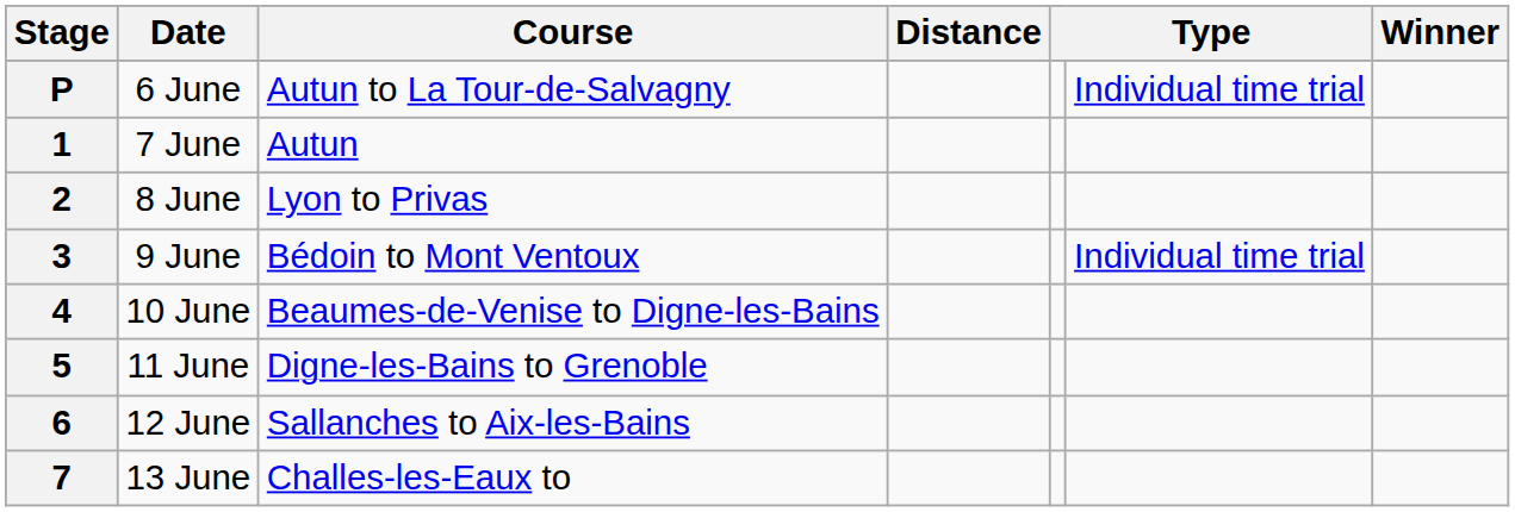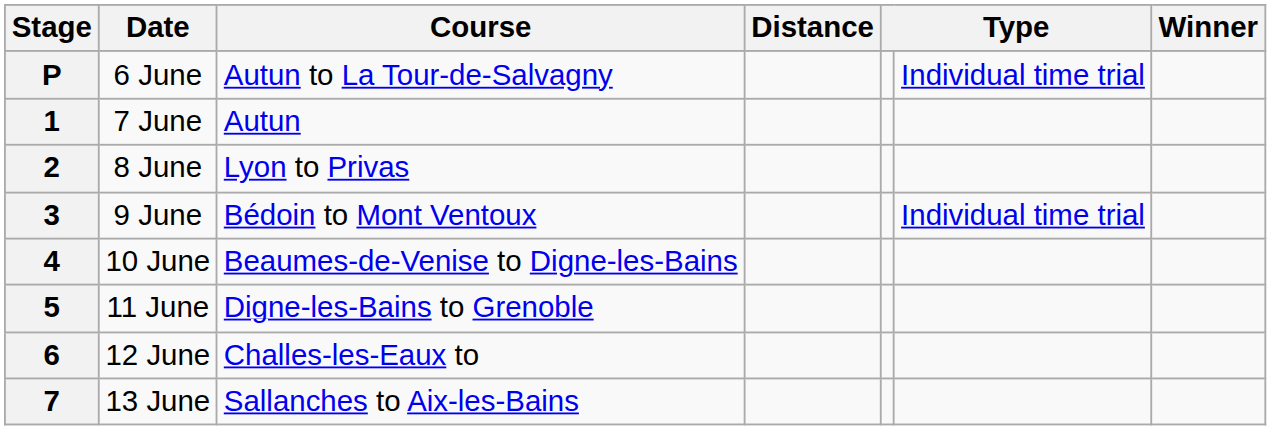 <table class="wikitable">
 <tr>
 <th>Stage</th>
 <th>Date</th>
 <th>Course</th>
 <th>Distance</th>
 <th scope="col" colspan="2">Type</th>
 <th>Winner</th>
 </tr>
 <tr>
 <th scope="row" style="text-align:center;">P</th>
 <td style="text-align:center;">6 June</td>
 <td><a href='#'>Autun</a> to <a href='#'>La Tour-de-Salvagny</a></td>
 <td style="text-align:center;"></td>
 <td></td>
 <td><a href='#'>Individual time trial</a></td>
 <td><s></s></td>
 </tr>
 <tr>
 <th scope="row" style="text-align:center;">1</th>
 <td style="text-align:center;">7 June</td>
 <td><a href='#'>Autun</a></td>
 <td style="text-align:center;"></td>
 <td></td>
 <td></td>
 <td></td>
 </tr>
 <tr>
 <th scope="row" style="text-align:center;">2</th>
 <td style="text-align:center;">8 June</td>
 <td><a href='#'>Lyon</a> to <a href='#'>Privas</a></td>
 <td style="text-align:center;"></td>
 <td></td>
 <td></td>
 <td></td>
 </tr>
 <tr>
 <th scope="row" style="text-align:center;">3</th>
 <td style="text-align:center;">9 June</td>
 <td><a href='#'>Bédoin</a> to <a href='#'>Mont Ventoux</a></td>
 <td style="text-align:center;"></td>
 <td></td>
 <td><a href='#'>Individual time trial</a></td>
 <td></td>
 </tr>
 <tr>
 <th scope="row" style="text-align:center;">4</th>
 <td style="text-align:center;">10 June</td>
 <td><a href='#'>Beaumes-de-Venise</a> to <a href='#'>Digne-les-Bains</a></td>
 <td style="text-align:center;"></td>
 <td></td>
 <td></td>
 <td></td>
 </tr>
 <tr>
 <th scope="row" style="text-align:center;">5</th>
 <td style="text-align:center;">11 June</td>
 <td><a href='#'>Digne-les-Bains</a> to <a href='#'>Grenoble</a></td>
 <td style="text-align:center;"></td>
 <td></td>
 <td></td>
 <td></td>
 </tr>
 <tr>
 <th scope="row" style="text-align:center;">6</th>
 <td style="text-align:center;">12 June</td>
-<td><a href='#'>Sallanches</a> to <a href='#'>Aix-les-Bains</a></td>
+<td><a href='#'>Challes-les-Eaux</a> to </td>
 <td style="text-align:center;"></td>
 <td></td>
 <td></td>
 <td></td>
 </tr>
 <tr>
 <th scope="row" style="text-align:center;">7</th>
 <td style="text-align:center;">13 June</td>
-<td><a href='#'>Challes-les-Eaux</a> to </td>
+<td><a href='#'>Sallanches</a> to <a href='#'>Aix-les-Bains</a></td>
 <td style="text-align:center;"></td>
 <td></td>
 <td></td>
 <td></td>
 </tr>
 </table>
